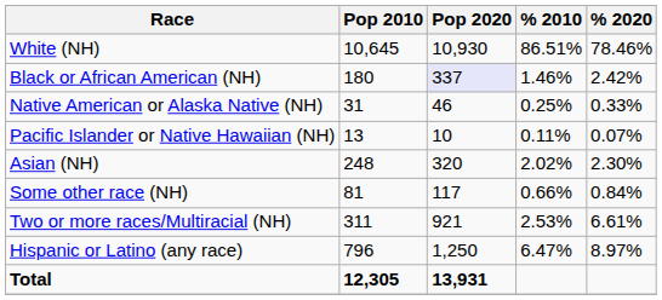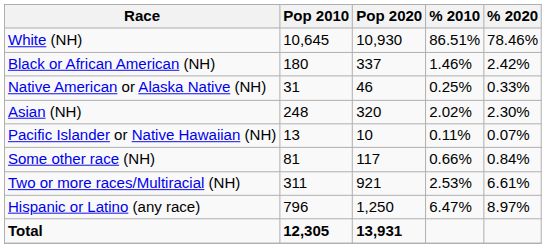 <table class="wikitable">
 <tr>
 <th>Race</th>
 <th>Pop 2010</th>
 <th>Pop 2020</th>
 <th>% 2010</th>
 <th>% 2020</th>
 </tr>
 <tr>
 <td><a href='#'>White</a> (NH)</td>
 <td>10,645</td>
 <td>10,930</td>
 <td>86.51%</td>
 <td>78.46%</td>
 </tr>
 <tr>
 <td><a href='#'>Black or African American</a> (NH)</td>
 <td>180</td>
-<td style="background: lavender;">337</td>
+<td>337</td>
 <td>1.46%</td>
 <td>2.42%</td>
 </tr>
 <tr>
 <td><a href='#'>Native American</a> or <a href='#'>Alaska Native</a> (NH)</td>
 <td>31</td>
 <td>46</td>
 <td>0.25%</td>
 <td>0.33%</td>
 </tr>
 <tr>
+<td><a href='#'>Asian</a> (NH)</td>
+<td>248</td>
+<td>320</td>
+<td>2.02%</td>
+<td>2.30%</td>
+</tr>
+<tr>
 <td><a href='#'>Pacific Islander</a> or <a href='#'>Native Hawaiian</a> (NH)</td>
 <td>13</td>
 <td>10</td>
 <td>0.11%</td>
 <td>0.07%</td>
-</tr>
-<tr>
-<td><a href='#'>Asian</a> (NH)</td>
-<td>248</td>
-<td>320</td>
-<td>2.02%</td>
-<td>2.30%</td>
 </tr>
 <tr>
 <td><a href='#'>Some other race</a> (NH)</td>
 <td>81</td>
 <td>117</td>
 <td>0.66%</td>
 <td>0.84%</td>
 </tr>
 <tr>
 <td><a href='#'>Two or more races/Multiracial</a> (NH)</td>
 <td>311</td>
 <td>921</td>
 <td>2.53%</td>
 <td>6.61%</td>
 </tr>
 <tr>
 <td><a href='#'>Hispanic or Latino</a> (any race)</td>
 <td>796</td>
 <td>1,250</td>
 <td>6.47%</td>
 <td>8.97%</td>
 </tr>
 <tr>
 <td><strong>Total</strong></td>
 <td><strong>12,305</strong></td>
 <td><strong>13,931</strong></td>
 <td></td>
 <td></td>
 </tr>
 <tr>
 </tr>
 </table>
